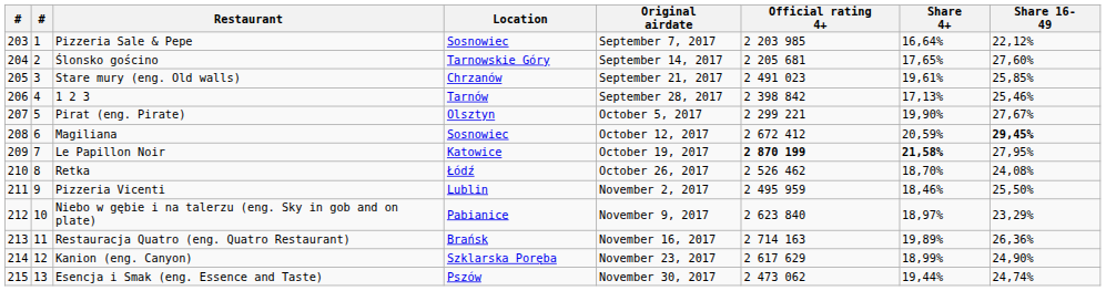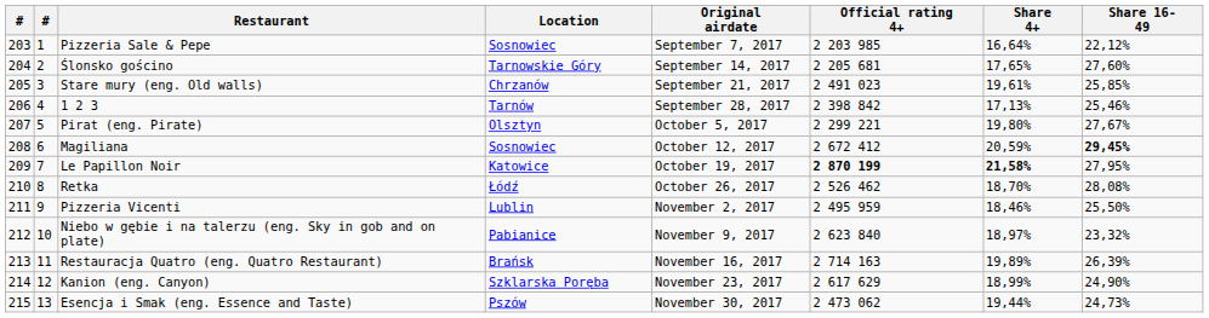 <table class=wikitable>
 <tr>
 <th style="padding: 0px 8px">#</th>
 <th style="padding: 0px 8px">#</th>
 <th style="padding: 0px 35px">Restaurant</th>
 <th style="padding: 0px 55px">Location</th>
 <th style="padding: 0px 20px">Original airdate</th>
 <th style="padding: 0px 20px">Official rating 4+</th>
 <th style="padding: 0px 20px">Share 4+</th>
 <th style="padding: 0px 20px">Share 16-49</th>
 </tr>
 <tr>
 <td>203</td>
 <td>1</td>
 <td>Pizzeria Sale & Pepe </td>
 <td><a href='#'>Sosnowiec</a></td>
 <td>September 7, 2017</td>
 <td>2 203 985</td>
 <td>16,64%</td>
 <td>22,12%</td>
 </tr>
 <tr>
 <td>204</td>
 <td>2</td>
 <td>Ślonsko gościno </td>
 <td><a href='#'>Tarnowskie Góry</a></td>
 <td>September 14, 2017</td>
 <td>2 205 681</td>
 <td>17,65%</td>
 <td>27,60%</td>
 </tr>
 <tr>
 <td>205</td>
 <td>3</td>
 <td>Stare mury (eng. Old walls) </td>
 <td><a href='#'>Chrzanów</a></td>
 <td>September 21, 2017</td>
 <td>2 491 023</td>
 <td>19,61%</td>
 <td>25,85%</td>
 </tr>
 <tr>
 <td>206</td>
 <td>4</td>
 <td>1 2 3 </td>
 <td><a href='#'>Tarnów</a></td>
 <td>September 28, 2017</td>
 <td>2 398 842</td>
 <td>17,13%</td>
 <td>25,46%</td>
 </tr>
 <tr>
 <td>207</td>
 <td>5</td>
 <td>Pirat (eng. Pirate) </td>
 <td><a href='#'>Olsztyn</a></td>
 <td>October 5, 2017</td>
 <td>2 299 221</td>
-<td>19,90%</td>
+<td>19,80%</td>
 <td>27,67%</td>
 </tr>
 <tr>
 <td>208</td>
 <td>6</td>
 <td>Magiliana </td>
 <td><a href='#'>Sosnowiec</a></td>
 <td>October 12, 2017</td>
 <td>2 672 412</td>
 <td>20,59%</td>
 <td><strong>29,45%</strong></td>
 </tr>
 <tr>
 <td>209</td>
 <td>7</td>
 <td>Le Papillon Noir </td>
 <td><a href='#'>Katowice</a></td>
 <td>October 19, 2017</td>
 <td><strong>2 870 199</strong></td>
 <td><strong>21,58%</strong></td>
 <td>27,95%</td>
 </tr>
 <tr>
 <td>210</td>
 <td>8</td>
 <td>Retka </td>
 <td><a href='#'>Łódź</a></td>
 <td>October 26, 2017</td>
 <td>2 526 462</td>
 <td>18,70%</td>
-<td>24,08%</td>
+<td>28,08%</td>
 </tr>
 <tr>
 <td>211</td>
 <td>9</td>
 <td>Pizzeria Vicenti </td>
 <td><a href='#'>Lublin</a></td>
 <td>November 2, 2017</td>
 <td>2 495 959</td>
 <td>18,46%</td>
 <td>25,50%</td>
 </tr>
 <tr>
 <td>212</td>
 <td>10</td>
 <td>Niebo w gębie i na talerzu (eng. Sky in gob and on plate) </td>
 <td><a href='#'>Pabianice</a></td>
 <td>November 9, 2017</td>
 <td>2 623 840</td>
 <td>18,97%</td>
-<td>23,29%</td>
+<td>23,32%</td>
 </tr>
 <tr>
 <td>213</td>
 <td>11</td>
 <td>Restauracja Quatro (eng. Quatro Restaurant) </td>
 <td><a href='#'>Brańsk</a></td>
 <td>November 16, 2017</td>
 <td>2 714 163</td>
 <td>19,89%</td>
-<td>26,36%</td>
+<td>26,39%</td>
 </tr>
 <tr>
 <td>214</td>
 <td>12</td>
 <td>Kanion (eng. Canyon) </td>
 <td><a href='#'>Szklarska Poręba</a></td>
 <td>November 23, 2017</td>
 <td>2 617 629</td>
 <td>18,99%</td>
 <td>24,90%</td>
 </tr>
 <tr>
 <td>215</td>
 <td>13</td>
 <td>Esencja i Smak (eng. Essence and Taste) </td>
 <td><a href='#'>Pszów</a></td>
 <td>November 30, 2017</td>
 <td>2 473 062</td>
 <td>19,44%</td>
-<td>24,74%</td>
+<td>24,73%</td>
 </tr>
 </table>
